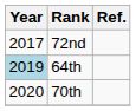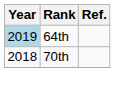 <table class="wikitable sortable">
 <tr>
 <th>Year</th>
 <th>Rank</th>
 <th>Ref.</th>
 </tr>
 <tr>
-<td>2017</td>
-<td>72nd</td>
-<td></td>
-</tr>
-<tr>
 <td style="background: lightblue;">2019</td>
 <td>64th</td>
 <td></td>
 </tr>
 <tr>
-<td>2020</td>
+<td>2018</td>
 <td>70th</td>
 <td></td>
 </tr>
 <tr>
 </tr>
 </table>
